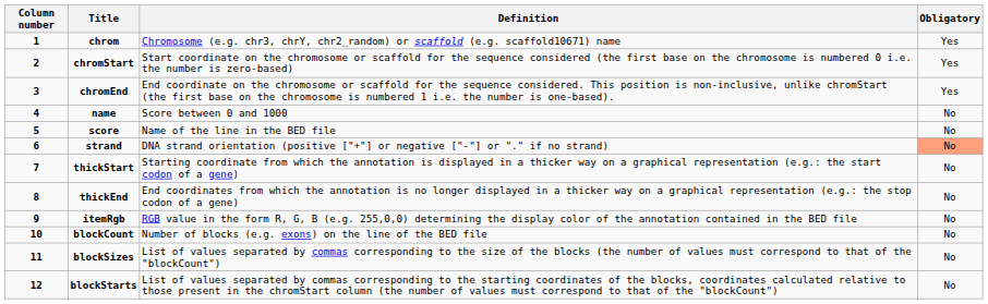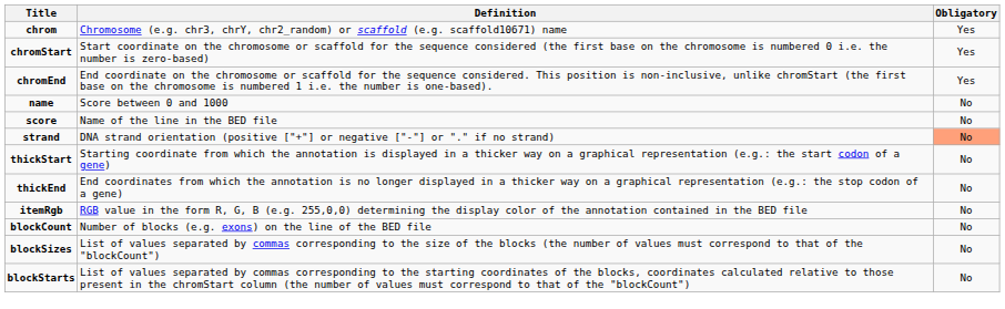 <table class="wikitable alternance sortable" style="text-align:center; border:solid 1px black;margin:1em auto;">
 <tr>
-<th>Column number</th>
 <th>Title</th>
 <th>Definition</th>
 <th>Obligatory</th>
 </tr>
 <tr>
-<td><strong>1</strong></td>
 <td><strong>chrom</strong></td>
 <td align="left"><a href='#'>Chromosome</a> (e.g. chr3, chrY, chr2_random) or <em><a href='#'>scaffold</a></em> (e.g. scaffold10671) name</td>
 <td>Yes</td>
 </tr>
 <tr>
-<td><strong>2</strong></td>
 <td><strong>chromStart</strong></td>
 <td align="left">Start coordinate on the chromosome or scaffold for the sequence considered (the first base on the chromosome is numbered 0 i.e. the number is zero-based)</td>
 <td>Yes</td>
 </tr>
 <tr>
-<td><strong>3</strong></td>
 <td><strong>chromEnd</strong></td>
 <td align="left">End coordinate on the chromosome or scaffold for the sequence considered. This position is non-inclusive, unlike chromStart (the first base on the chromosome is numbered 1 i.e. the number is one-based).</td>
 <td>Yes</td>
 </tr>
 <tr>
-<td><strong>4</strong></td>
 <td><strong>name</strong></td>
 <td align="left">Score between 0 and 1000</td>
 <td>No</td>
 </tr>
 <tr>
-<td><strong>5</strong></td>
 <td><strong>score</strong></td>
 <td align="left">Name of the line in the BED file</td>
 <td>No</td>
 </tr>
 <tr>
-<td><strong>6</strong></td>
 <td><strong>strand</strong></td>
 <td align="left">DNA strand orientation (positive ["+"] or negative ["-"] or "." if no strand)</td>
 <td style="background: lightsalmon;">No</td>
 </tr>
 <tr>
-<td><strong>7</strong></td>
 <td><strong>thickStart</strong></td>
 <td align="left">Starting coordinate from which the annotation is displayed in a thicker way on a graphical representation (e.g.: the start <a href='#'>codon</a> of a <a href='#'>gene</a>)</td>
 <td>No</td>
 </tr>
 <tr>
-<td><strong>8</strong></td>
 <td><strong>thickEnd</strong></td>
 <td align="left">End coordinates from which the annotation is no longer displayed in a thicker way on a graphical representation (e.g.: the stop codon of a gene)</td>
 <td>No</td>
 </tr>
 <tr>
-<td><strong>9</strong></td>
 <td><strong>itemRgb</strong></td>
 <td align="left"><a href='#'>RGB</a> value in the form R, G, B (e.g. 255,0,0) determining the display color of the annotation contained in the BED file</td>
 <td>No</td>
 </tr>
 <tr>
-<td><strong>10</strong></td>
 <td><strong>blockCount</strong></td>
 <td align="left">Number of blocks (e.g. <a href='#'>exons</a>) on the line of the BED file</td>
 <td>No</td>
 </tr>
 <tr>
-<td><strong>11</strong></td>
 <td><strong>blockSizes</strong></td>
 <td align="left">List of values separated by <a href='#'>commas</a> corresponding to the size of the blocks (the number of values must correspond to that of the "blockCount")</td>
 <td>No</td>
 </tr>
 <tr>
-<td><strong>12</strong></td>
 <td><strong>blockStarts</strong></td>
 <td align="left">List of values separated by commas corresponding to the starting coordinates of the blocks, coordinates calculated relative to those present in the chromStart column (the number of values must correspond to that of the "blockCount")</td>
 <td>No</td>
 </tr>
 </table>
